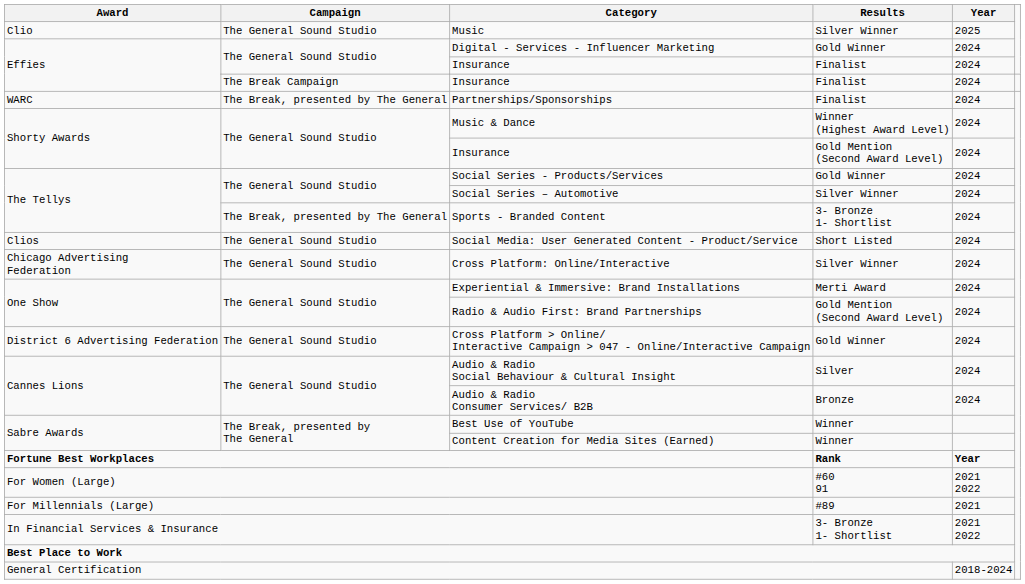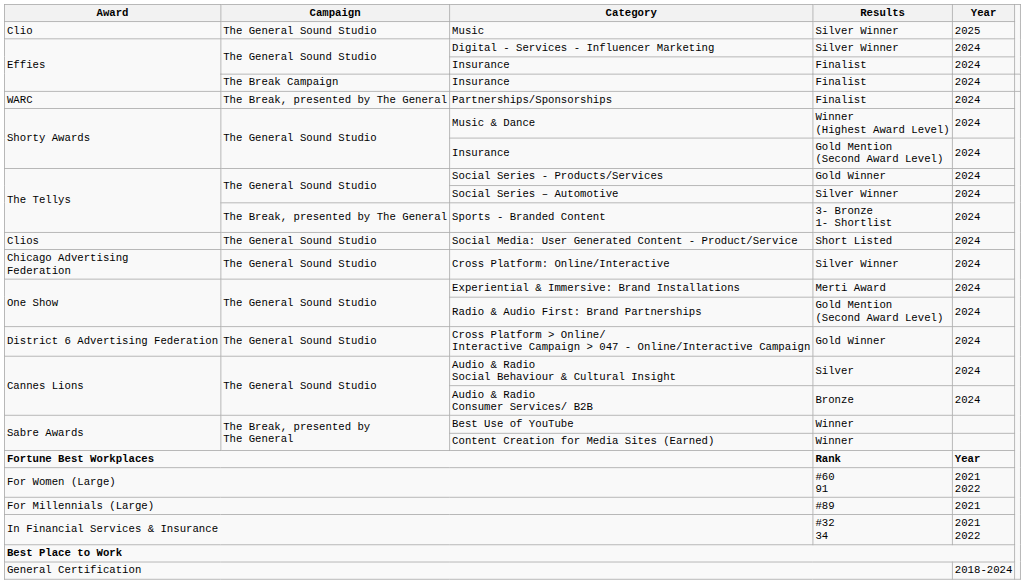 <table class="wikitable">
 <tr>
 <th>Award</th>
 <th>Campaign</th>
 <th>Category</th>
 <th>Results</th>
 <th>Year</th>
 </tr>
 <tr>
 <td>Clio</td>
 <td>The General Sound Studio</td>
 <td>Music</td>
 <td>Silver Winner</td>
 <td>2025</td>
 </tr>
 <tr>
 <td rowspan="4">Effies</td>
 <td rowspan="2">The General Sound Studio</td>
 <td>Digital - Services - Influencer Marketing</td>
-<td>Gold Winner</td>
+<td>Silver Winner</td>
 <td>2024</td>
 </tr>
 <tr>
 <td>Insurance</td>
 <td>Finalist</td>
 <td>2024</td>
 </tr>
 <tr>
 <td rowspan="2">The Break Campaign</td>
 <td rowspan="2">Insurance</td>
 <td rowspan="2">Finalist</td>
 <td rowspan="2">2024</td>
 </tr>
 <tr>
 <td></td>
 </tr>
 <tr>
 <td>WARC</td>
 <td>The Break, presented by The General</td>
 <td>Partnerships/Sponsorships</td>
 <td>Finalist</td>
 <td>2024</td>
 </tr>
 <tr>
 <td rowspan="2">Shorty Awards</td>
 <td rowspan="2">The General Sound Studio</td>
 <td>Music & Dance</td>
 <td>Winner<br>(Highest Award Level)</td>
 <td>2024</td>
 </tr>
 <tr>
 <td>Insurance</td>
 <td>Gold Mention<br>(Second Award Level)</td>
 <td>2024</td>
 </tr>
 <tr>
 <td rowspan="3">The Tellys</td>
 <td rowspan="2">The General Sound Studio</td>
 <td>Social Series - Products/Services</td>
 <td>Gold Winner</td>
 <td>2024</td>
 </tr>
 <tr>
 <td>Social Series – Automotive</td>
 <td>Silver Winner</td>
 <td>2024</td>
 </tr>
 <tr>
 <td>The Break, presented by The General</td>
 <td>Sports - Branded Content</td>
 <td>3- Bronze<br>1- Shortlist</td>
 <td>2024</td>
 </tr>
 <tr>
 <td>Clios</td>
 <td>The General Sound Studio</td>
 <td>Social Media: User Generated Content - Product/Service</td>
 <td>Short Listed</td>
 <td>2024</td>
 </tr>
 <tr>
 <td>Chicago Advertising<br>Federation</td>
 <td>The General Sound Studio</td>
 <td>Cross Platform: Online/Interactive</td>
 <td>Silver Winner</td>
 <td>2024</td>
 </tr>
 <tr>
 <td rowspan="2">One Show</td>
 <td rowspan="2">The General Sound Studio</td>
 <td>Experiential & Immersive: Brand Installations</td>
 <td>Merti Award</td>
 <td>2024</td>
 </tr>
 <tr>
 <td>Radio & Audio First: Brand Partnerships</td>
 <td>Gold Mention<br>(Second Award Level)</td>
 <td>2024</td>
 </tr>
 <tr>
 <td>District 6 Advertising Federation</td>
 <td>The General Sound Studio</td>
 <td>Cross Platform > Online/<br>Interactive Campaign > 047 - Online/Interactive Campaign</td>
 <td>Gold Winner</td>
 <td>2024</td>
 </tr>
 <tr>
 <td rowspan="2">Cannes Lions</td>
 <td rowspan="2">The General Sound Studio</td>
 <td>Audio & Radio<br>Social Behaviour & Cultural Insight</td>
 <td>Silver</td>
 <td>2024</td>
 </tr>
 <tr>
 <td>Audio & Radio<br>Consumer Services/ B2B</td>
 <td>Bronze</td>
 <td>2024</td>
 </tr>
 <tr>
 <td rowspan="2">Sabre Awards</td>
 <td rowspan="2">The Break, presented by<br>The General</td>
 <td>Best Use of YouTube</td>
 <td>Winner</td>
 <td></td>
 </tr>
 <tr>
 <td>Content Creation for Media Sites (Earned)</td>
 <td>Winner</td>
 <td></td>
 </tr>
 <tr>
 <td colspan="3"><strong>Fortune Best Workplaces</strong></td>
 <td><strong>Rank</strong></td>
 <td><strong>Year</strong></td>
 </tr>
 <tr>
 <td colspan="3">For Women (Large)</td>
 <td>#60<br>91</td>
 <td>2021<br>2022</td>
 </tr>
 <tr>
 <td colspan="3">For Millennials (Large)</td>
 <td>#89</td>
 <td>2021</td>
 </tr>
 <tr>
 <td colspan="3">In Financial Services & Insurance</td>
-<td>3- Bronze<br>1- Shortlist</td>
+<td>#32<br>34</td>
 <td>2021<br>2022</td>
 </tr>
 <tr>
 <td colspan="5"><strong>Best Place to Work</strong></td>
 </tr>
 <tr>
 <td colspan="4">General Certification</td>
 <td>2018-2024</td>
 </tr>
 </table>
